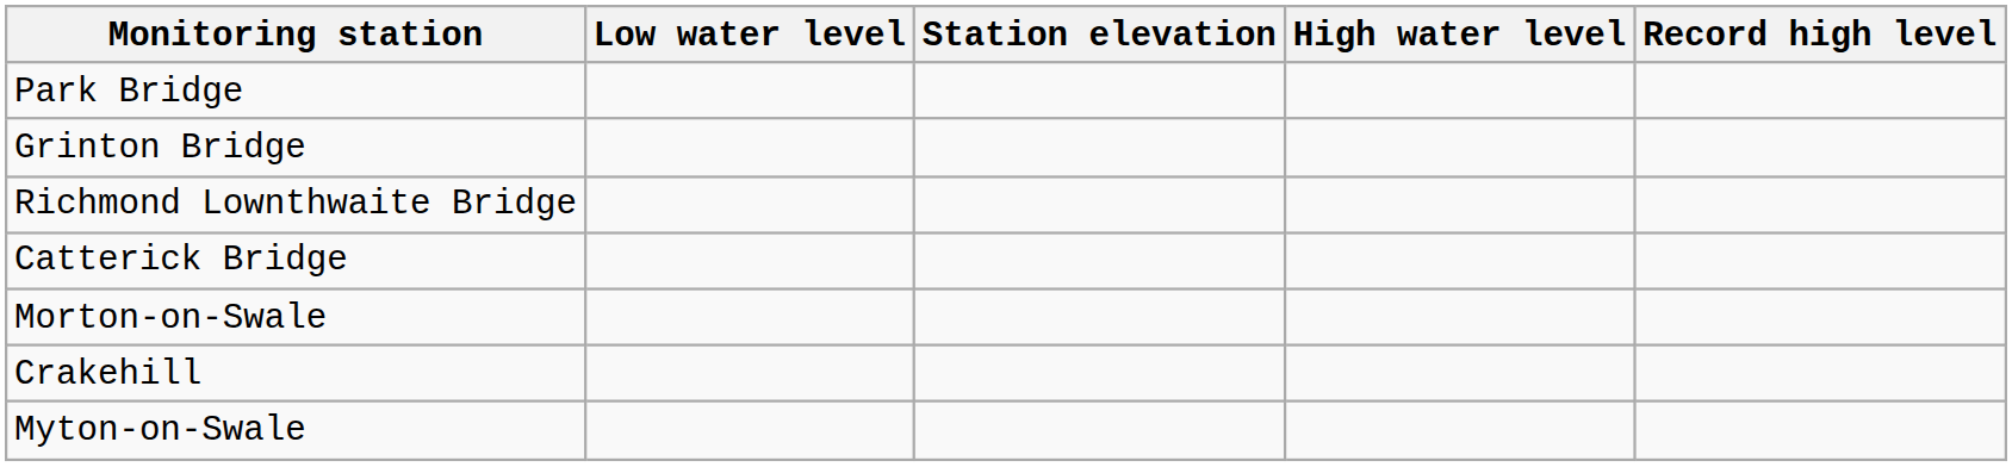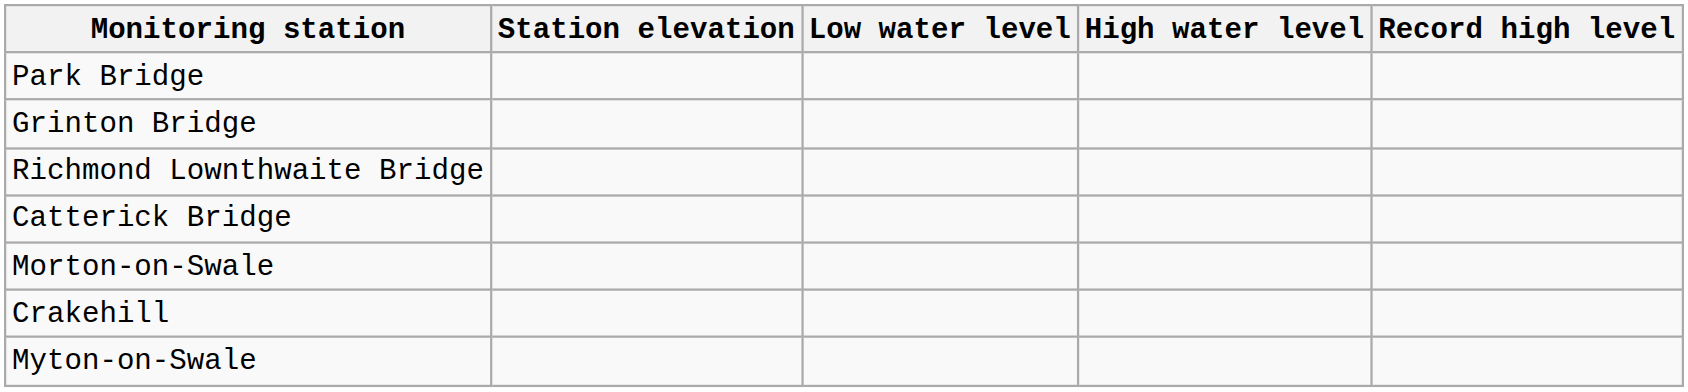 <table class="wikitable">
 <tr>
 <th>Monitoring station</th>
+<th>Station elevation</th>
 <th>Low water level</th>
-<th>Station elevation</th>
 <th>High water level</th>
 <th>Record high level</th>
 </tr>
 <tr>
 <td>Park Bridge</td>
 <td></td>
 <td></td>
 <td></td>
 <td></td>
 </tr>
 <tr>
 <td>Grinton Bridge</td>
 <td></td>
 <td></td>
 <td></td>
 <td></td>
 </tr>
 <tr>
 <td>Richmond Lownthwaite Bridge</td>
 <td></td>
 <td></td>
 <td></td>
 <td></td>
 </tr>
 <tr>
 <td>Catterick Bridge</td>
 <td></td>
 <td></td>
 <td></td>
 <td></td>
 </tr>
 <tr>
 <td>Morton-on-Swale</td>
 <td></td>
 <td></td>
 <td></td>
 <td></td>
 </tr>
 <tr>
 <td>Crakehill</td>
 <td></td>
 <td></td>
 <td></td>
 <td></td>
 </tr>
 <tr>
 <td>Myton-on-Swale</td>
 <td></td>
 <td></td>
 <td></td>
 <td></td>
 </tr>
 </table>
